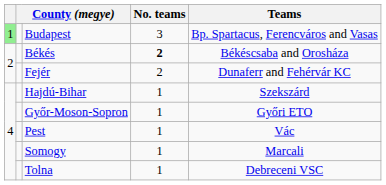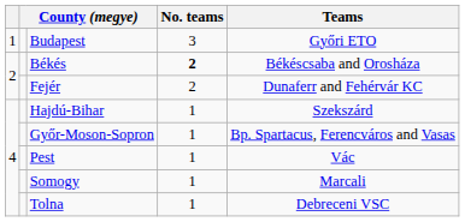 <table class="wikitable">
 <tr>
 <th></th>
 <th colspan=2><a href='#'>County</a> <em>(megye)</em></th>
 <th>No. teams</th>
 <th>Teams</th>
 </tr>
 <tr>
-<td rowspan=1 style="background: lightgreen;">1</td>
+<td rowspan=1>1</td>
 <td align=center></td>
 <td><a href='#'>Budapest</a></td>
 <td align=center>3</td>
-<td align=center><a href='#'>Bp. Spartacus</a>, <a href='#'>Ferencváros</a> and <a href='#'>Vasas</a></td>
+<td align=center><a href='#'>Győri ETO</a></td>
 </tr>
 <tr>
 <td rowspan=2>2</td>
 <td align=center></td>
 <td><a href='#'>Békés</a></td>
 <td align=center><strong>2</strong></td>
 <td align=center><a href='#'>Békéscsaba</a> and <a href='#'>Orosháza</a></td>
 </tr>
 <tr>
 <td align=center></td>
 <td><a href='#'>Fejér</a></td>
 <td align=center>2</td>
 <td align=center><a href='#'>Dunaferr</a> and <a href='#'>Fehérvár KC</a></td>
 </tr>
 <tr>
 <td rowspan=5>4</td>
 <td align=center></td>
 <td><a href='#'>Hajdú-Bihar</a></td>
 <td align=center>1</td>
 <td align=center><a href='#'>Szekszárd</a></td>
 </tr>
 <tr>
 <td align=center></td>
 <td><a href='#'>Győr-Moson-Sopron</a></td>
 <td align=center>1</td>
-<td align=center><a href='#'>Győri ETO</a></td>
+<td align=center><a href='#'>Bp. Spartacus</a>, <a href='#'>Ferencváros</a> and <a href='#'>Vasas</a></td>
 </tr>
 <tr>
 <td align=center></td>
 <td><a href='#'>Pest</a></td>
 <td align=center>1</td>
 <td align=center><a href='#'>Vác</a></td>
 </tr>
 <tr>
 <td align=center></td>
 <td><a href='#'>Somogy</a></td>
 <td align=center>1</td>
 <td align=center><a href='#'>Marcali</a></td>
 </tr>
 <tr>
 <td align=center></td>
 <td><a href='#'>Tolna</a></td>
 <td align=center>1</td>
 <td align=center><a href='#'>Debreceni VSC</a></td>
 </tr>
 </table>
